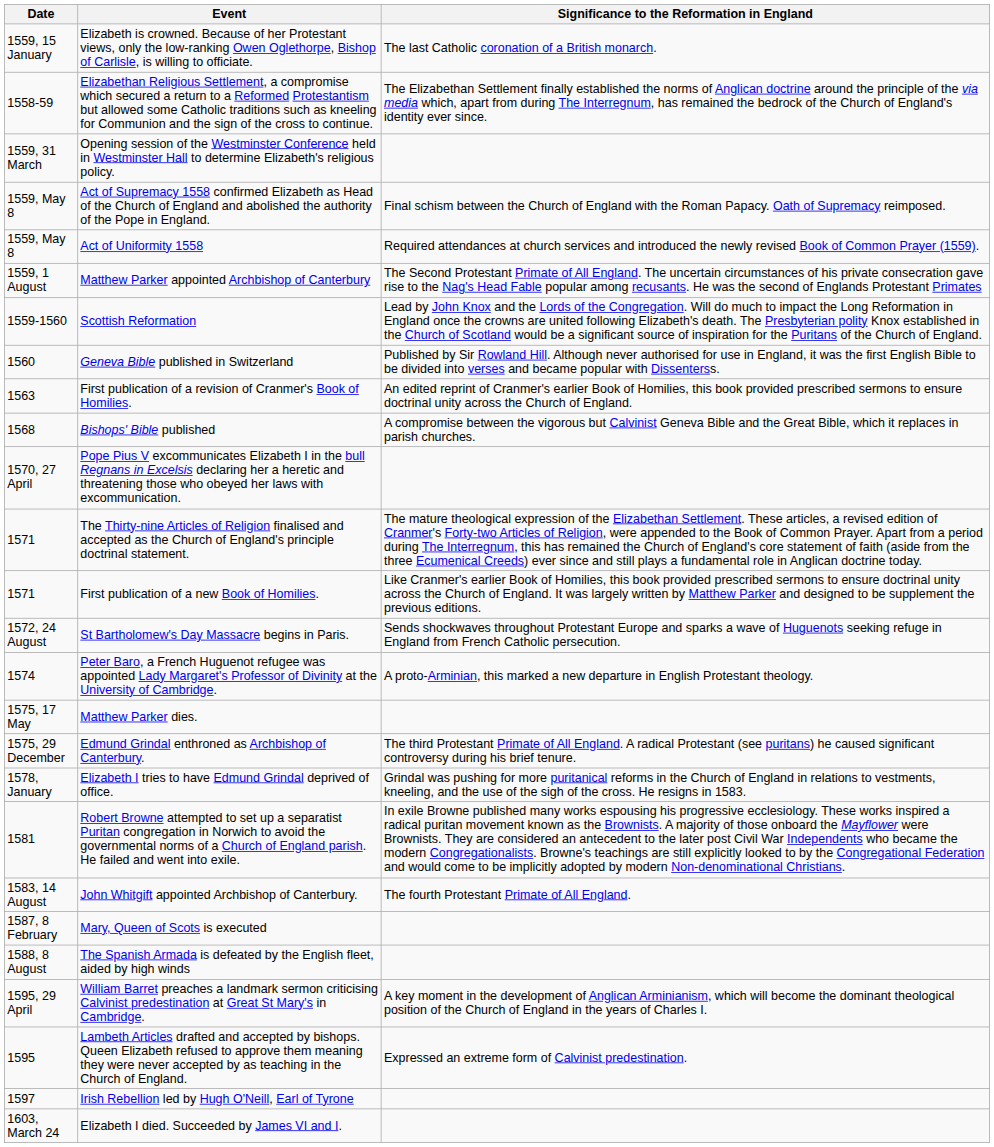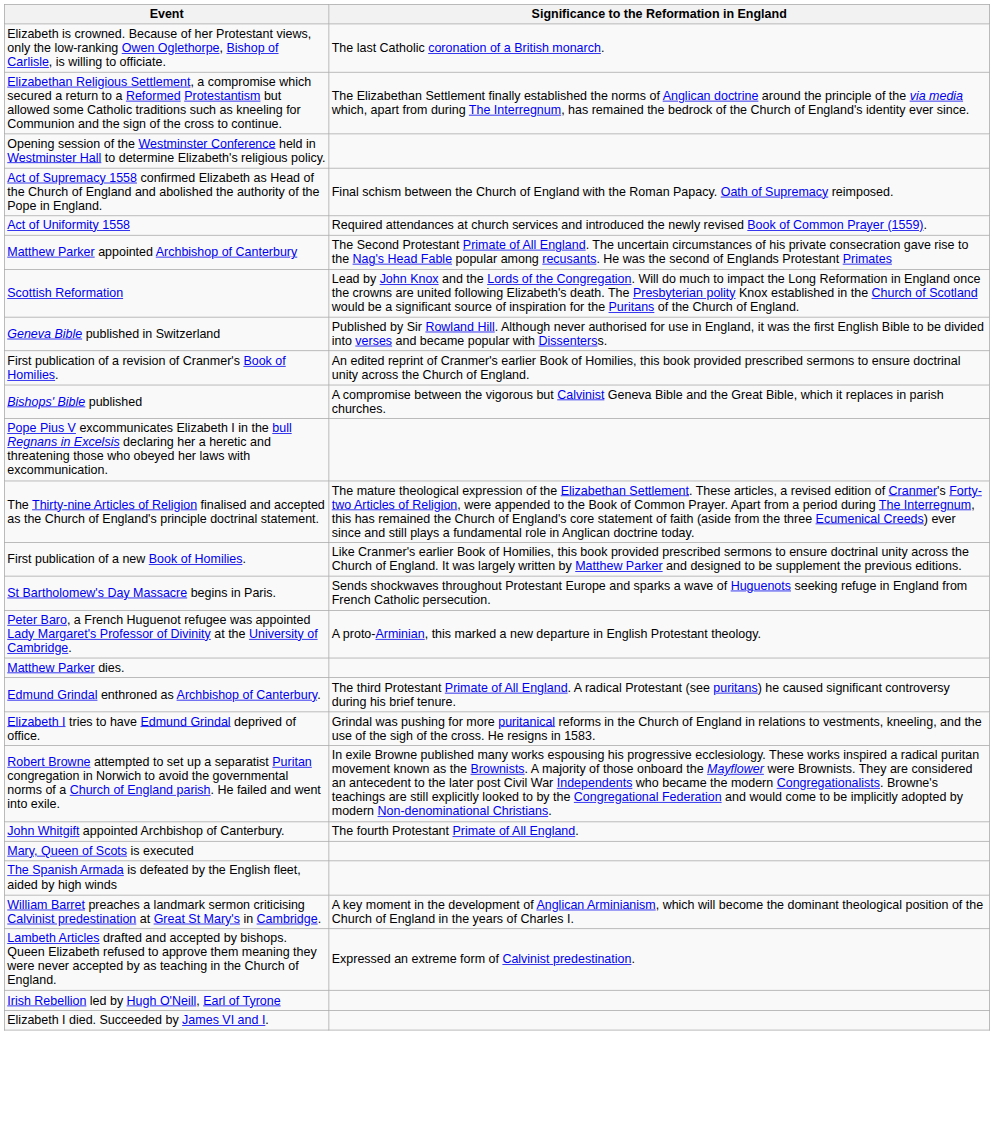 <table class="wikitable" width="100%">
 <tr>
-<th>Date</th>
 <th>Event</th>
 <th>Significance to the Reformation in England</th>
 </tr>
 <tr>
-<td>1559, 15 January</td>
 <td>Elizabeth is crowned. Because of her Protestant views, only the low-ranking <a href='#'>Owen Oglethorpe</a>, <a href='#'>Bishop of Carlisle</a>, is willing to officiate.</td>
 <td>The last Catholic <a href='#'>coronation of a British monarch</a>.</td>
 </tr>
 <tr>
-<td>1558-59</td>
 <td><a href='#'>Elizabethan Religious Settlement</a>, a compromise which secured a return to a <a href='#'>Reformed</a> <a href='#'>Protestantism</a> but allowed some Catholic traditions such as kneeling for Communion and the sign of the cross to continue.</td>
 <td>The Elizabethan Settlement finally established the norms of <a href='#'>Anglican doctrine</a> around the principle of the <em><a href='#'>via media</a></em> which, apart from during <a href='#'>The Interregnum</a>, has remained the bedrock of the Church of England's identity ever since.</td>
 </tr>
 <tr>
-<td>1559, 31 March</td>
 <td>Opening session of the <a href='#'>Westminster Conference</a> held in <a href='#'>Westminster Hall</a> to determine Elizabeth's religious policy.</td>
 <td></td>
 </tr>
 <tr>
-<td>1559, May 8</td>
 <td><a href='#'>Act of Supremacy 1558</a> confirmed Elizabeth as Head of the Church of England and abolished the authority of the Pope in England.</td>
 <td>Final schism between the Church of England with the Roman Papacy. <a href='#'>Oath of Supremacy</a> reimposed.</td>
 </tr>
 <tr>
-<td>1559, May 8</td>
 <td><a href='#'>Act of Uniformity 1558</a></td>
 <td>Required attendances at church services and introduced the newly revised <a href='#'>Book of Common Prayer (1559)</a>.</td>
 </tr>
 <tr>
-<td>1559, 1 August</td>
 <td><a href='#'>Matthew Parker</a> appointed <a href='#'>Archbishop of Canterbury</a></td>
 <td>The Second Protestant <a href='#'>Primate of All England</a>. The uncertain circumstances of his private consecration gave rise to the <a href='#'>Nag's Head Fable</a> popular among <a href='#'>recusants</a>. He was the second of Englands Protestant <a href='#'>Primates</a></td>
 </tr>
 <tr>
-<td>1559-1560</td>
 <td><a href='#'>Scottish Reformation</a></td>
 <td>Lead by <a href='#'>John Knox</a> and the <a href='#'>Lords of the Congregation</a>. Will do much to impact the Long Reformation in England once the crowns are united following Elizabeth's death. The <a href='#'>Presbyterian polity</a> Knox established in the <a href='#'>Church of Scotland</a> would be a significant source of inspiration for the <a href='#'>Puritans</a> of the Church of England.</td>
 </tr>
 <tr>
-<td>1560</td>
 <td><em><a href='#'>Geneva Bible</a></em> published in Switzerland</td>
 <td>Published by Sir <a href='#'>Rowland Hill</a>.  Although never authorised for use in England, it was the first English Bible to be divided into <a href='#'>verses</a> and became popular with <a href='#'>Dissenters</a>s.</td>
 </tr>
 <tr>
-<td>1563</td>
 <td>First publication of a revision of Cranmer's <a href='#'>Book of Homilies</a>.</td>
 <td>An edited reprint of Cranmer's earlier Book of Homilies, this book provided prescribed sermons to ensure doctrinal unity across the Church of England.</td>
 </tr>
 <tr>
-<td>1568</td>
 <td><em><a href='#'>Bishops' Bible</a></em> published</td>
 <td>A compromise between the vigorous but <a href='#'>Calvinist</a> Geneva Bible and the Great Bible, which it replaces in parish churches.</td>
 </tr>
 <tr>
-<td>1570, 27 April</td>
 <td><a href='#'>Pope Pius V</a> excommunicates Elizabeth I in the <a href='#'>bull</a> <em><a href='#'>Regnans in Excelsis</a></em> declaring her a heretic and threatening those who obeyed her laws with excommunication.</td>
 <td></td>
 </tr>
 <tr>
-<td>1571</td>
 <td>The <a href='#'>Thirty-nine Articles of Religion</a> finalised and accepted as the Church of England's principle doctrinal statement.</td>
 <td>The mature theological expression of the <a href='#'>Elizabethan Settlement</a>. These articles, a revised edition of <a href='#'>Cranmer</a>'s <a href='#'>Forty-two Articles of Religion</a>, were appended to the Book of Common Prayer. Apart from a period during <a href='#'>The Interregnum</a>, this has remained the Church of England's core statement of faith (aside from the three <a href='#'>Ecumenical Creeds</a>) ever since and still plays a fundamental role in Anglican doctrine today.</td>
 </tr>
 <tr>
-<td>1571</td>
 <td>First publication of a new <a href='#'>Book of Homilies</a>.</td>
 <td>Like Cranmer's earlier Book of Homilies, this book provided prescribed sermons to ensure doctrinal unity across the Church of England. It was largely written by <a href='#'>Matthew Parker</a> and designed to be supplement the previous editions.</td>
 </tr>
 <tr>
-<td>1572, 24 August</td>
 <td><a href='#'>St Bartholomew's Day Massacre</a> begins in Paris.</td>
 <td>Sends shockwaves throughout Protestant Europe and sparks a wave of <a href='#'>Huguenots</a> seeking refuge in England from French Catholic persecution.</td>
 </tr>
 <tr>
-<td>1574</td>
 <td><a href='#'>Peter Baro</a>, a French Huguenot refugee was appointed <a href='#'>Lady Margaret's Professor of Divinity</a> at the <a href='#'>University of Cambridge</a>.</td>
 <td>A proto-<a href='#'>Arminian</a>, this marked a new departure in English Protestant theology.</td>
 </tr>
 <tr>
-<td>1575, 17 May</td>
 <td><a href='#'>Matthew Parker</a> dies.</td>
 <td></td>
 </tr>
 <tr>
-<td>1575, 29 December</td>
 <td><a href='#'>Edmund Grindal</a> enthroned as <a href='#'>Archbishop of Canterbury</a>.</td>
 <td>The third Protestant <a href='#'>Primate of All England</a>. A radical Protestant (see <a href='#'>puritans</a>) he caused significant controversy during his brief tenure.</td>
 </tr>
 <tr>
-<td>1578, January</td>
 <td><a href='#'>Elizabeth I</a> tries to have <a href='#'>Edmund Grindal</a> deprived of office.</td>
 <td>Grindal was pushing for more <a href='#'>puritanical</a> reforms in the Church of England in relations to vestments, kneeling, and the use of the sigh of the cross. He resigns in 1583.</td>
 </tr>
 <tr>
-<td>1581</td>
 <td><a href='#'>Robert Browne</a> attempted to set up a separatist <a href='#'>Puritan</a> congregation in Norwich to avoid the governmental norms of a <a href='#'>Church of England parish</a>. He failed and went into exile.</td>
 <td>In exile Browne published many works espousing his progressive ecclesiology. These works inspired a radical puritan movement known as the <a href='#'>Brownists</a>. A majority of those onboard the <em><a href='#'>Mayflower</a></em> were Brownists. They are considered an antecedent to the later post Civil War <a href='#'>Independents</a> who became the modern <a href='#'>Congregationalists</a>. Browne's teachings are still explicitly looked to by the <a href='#'>Congregational Federation</a> and would come to be implicitly adopted by modern <a href='#'>Non-denominational Christians</a>.</td>
 </tr>
 <tr>
-<td>1583, 14 August</td>
 <td><a href='#'>John Whitgift</a> appointed Archbishop of Canterbury.</td>
 <td>The fourth Protestant <a href='#'>Primate of All England</a>.</td>
 </tr>
 <tr>
-<td>1587, 8 February</td>
 <td><a href='#'>Mary, Queen of Scots</a> is executed</td>
 <td></td>
 </tr>
 <tr>
-<td>1588, 8 August</td>
 <td><a href='#'>The Spanish Armada</a> is defeated by the English fleet, aided by high winds</td>
 <td></td>
 </tr>
 <tr>
-<td>1595, 29 April</td>
 <td><a href='#'>William Barret</a> preaches a landmark sermon criticising <a href='#'>Calvinist predestination</a> at <a href='#'>Great St Mary's</a> in <a href='#'>Cambridge</a>.</td>
 <td>A key moment in the development of <a href='#'>Anglican Arminianism</a>, which will become the dominant theological position of the Church of England in the years of Charles I.</td>
 </tr>
 <tr>
-<td>1595</td>
 <td><a href='#'>Lambeth Articles</a> drafted and accepted by bishops. Queen Elizabeth refused to approve them meaning they were never accepted by as teaching in the Church of England.</td>
 <td>Expressed an extreme form of <a href='#'>Calvinist predestination</a>.</td>
 </tr>
 <tr>
-<td>1597</td>
 <td><a href='#'>Irish Rebellion</a> led by <a href='#'>Hugh O'Neill</a>, <a href='#'>Earl of Tyrone</a></td>
 <td></td>
 </tr>
 <tr>
-<td>1603, March 24</td>
 <td>Elizabeth I died. Succeeded by <a href='#'>James VI and I</a>.</td>
 <td></td>
 </tr>
 </table>
